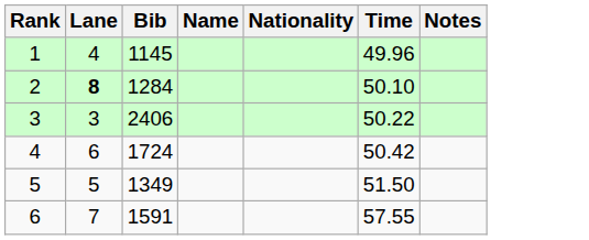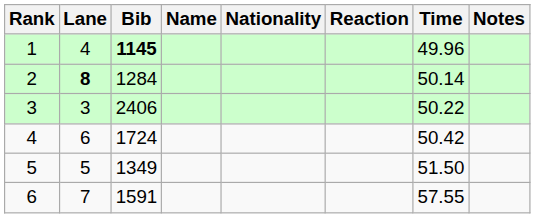 <table class="wikitable sortable" style="text-align:center">
 <tr>
 <th>Rank</th>
 <th>Lane</th>
 <th>Bib</th>
 <th>Name</th>
 <th>Nationality</th>
+<th>Reaction</th>
 <th>Time</th>
 <th>Notes</th>
 </tr>
 <tr bgcolor=ccffcc>
 <td>1</td>
 <td>4</td>
-<td>1145</td>
+<td><strong>1145</strong></td>
 <td align=left></td>
 <td align=left></td>
+<td></td>
 <td>49.96</td>
 <td><strong></strong></td>
 </tr>
 <tr bgcolor=ccffcc>
 <td>2</td>
 <td><strong>8</strong></td>
 <td>1284</td>
 <td align=left></td>
 <td align=left></td>
-<td>50.10</td>
+<td></td>
+<td>50.14</td>
 <td><strong></strong></td>
 </tr>
 <tr bgcolor=ccffcc>
 <td>3</td>
 <td>3</td>
 <td>2406</td>
 <td align=left></td>
 <td align=left></td>
+<td></td>
 <td>50.22</td>
 <td><strong></strong></td>
 </tr>
 <tr>
 <td>4</td>
 <td>6</td>
 <td>1724</td>
 <td align=left></td>
 <td align=left></td>
+<td></td>
 <td>50.42</td>
 <td></td>
 </tr>
 <tr>
 <td>5</td>
 <td>5</td>
 <td>1349</td>
 <td align=left></td>
 <td align=left></td>
+<td></td>
 <td>51.50</td>
 <td></td>
 </tr>
 <tr>
 <td>6</td>
 <td>7</td>
 <td>1591</td>
 <td align=left></td>
 <td align=left></td>
+<td></td>
 <td>57.55</td>
 <td></td>
 </tr>
 </table>
